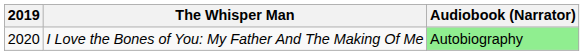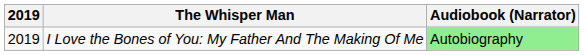 <table class="wikitable sortable">
 <tr>
 <th>2019</th>
 <th>The Whisper Man</th>
 <th>Audiobook (Narrator)</th>
 </tr>
 <tr>
-<td>2020</td>
+<td>2019</td>
 <td><em>I Love the Bones of You: My Father And The Making Of Me</em></td>
 <td style="background: lightgreen;">Autobiography</td>
 </tr>
 </table>
